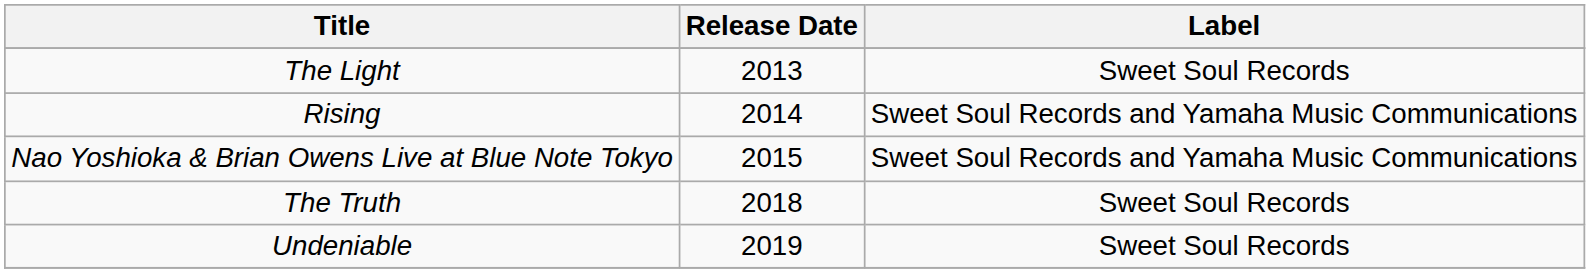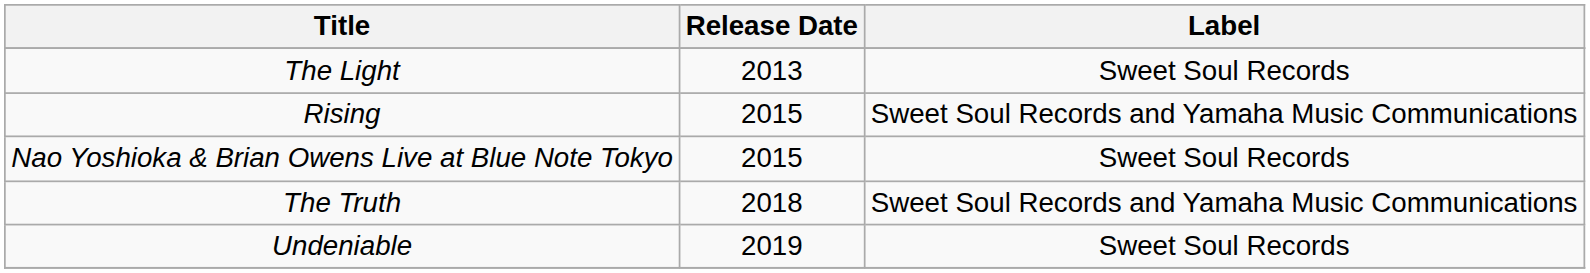 <table class="wikitable plainrowheaders" style="text-align:center;">
 <tr>
 <th rowspan="1" scope="col">Title</th>
 <th rowspan="1" scope="col">Release Date</th>
 <th rowspan="1" scope="col">Label</th>
 </tr>
 <tr>
 </tr>
 <tr>
 <td><em>The Light</em></td>
 <td>2013</td>
 <td>Sweet Soul Records</td>
 </tr>
 <tr>
 <td><em>Rising</em></td>
-<td>2014</td>
+<td>2015</td>
 <td>Sweet Soul Records and Yamaha Music Communications</td>
 </tr>
 <tr>
 <td><em>Nao Yoshioka & Brian Owens Live at Blue Note Tokyo</em></td>
 <td>2015</td>
-<td>Sweet Soul Records and Yamaha Music Communications</td>
+<td>Sweet Soul Records</td>
 </tr>
 <tr>
 <td><em>The Truth</em></td>
 <td>2018</td>
-<td>Sweet Soul Records</td>
+<td>Sweet Soul Records and Yamaha Music Communications</td>
 </tr>
 <tr>
 <td><em>Undeniable</em></td>
 <td>2019</td>
 <td>Sweet Soul Records</td>
 </tr>
 <tr>
 </tr>
 </table>
